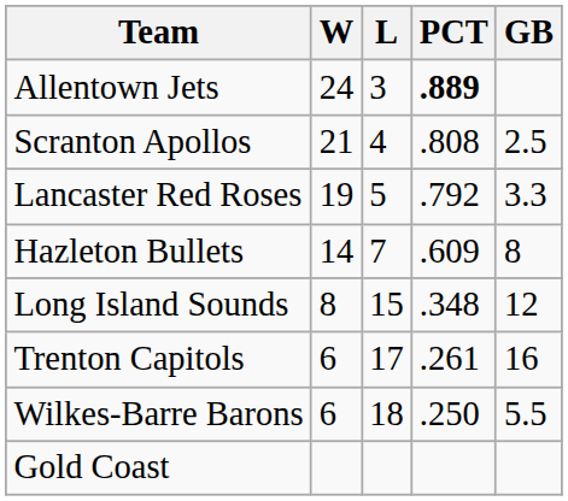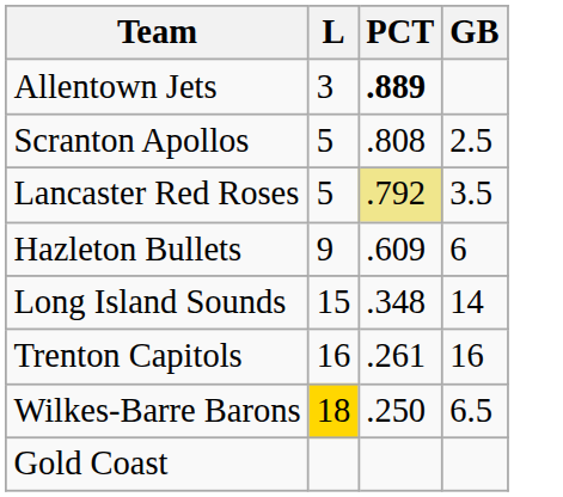 <table class="wikitable">
 <tr>
 <th>Team</th>
-<th>W</th>
 <th>L</th>
 <th>PCT</th>
 <th>GB</th>
 </tr>
 <tr>
 <td>Allentown Jets</td>
-<td>24</td>
 <td>3</td>
 <td><strong>.889</strong></td>
 <td></td>
 </tr>
 <tr>
 <td>Scranton Apollos</td>
-<td>21</td>
-<td>4</td>
+<td>5</td>
 <td>.808</td>
 <td>2.5</td>
 </tr>
 <tr>
 <td>Lancaster Red Roses</td>
-<td>19</td>
 <td>5</td>
-<td>.792</td>
-<td>3.3</td>
+<td style="background: khaki;">.792</td>
+<td>3.5</td>
 </tr>
 <tr>
 <td>Hazleton Bullets</td>
-<td>14</td>
-<td>7</td>
+<td>9</td>
 <td>.609</td>
-<td>8</td>
+<td>6</td>
 </tr>
 <tr>
 <td>Long Island Sounds</td>
-<td>8</td>
 <td>15</td>
 <td>.348</td>
-<td>12</td>
+<td>14</td>
 </tr>
 <tr>
 <td>Trenton Capitols</td>
-<td>6</td>
-<td>17</td>
+<td>16</td>
 <td>.261</td>
 <td>16</td>
 </tr>
 <tr>
 <td>Wilkes-Barre Barons</td>
-<td>6</td>
-<td>18</td>
+<td style="background: gold;">18</td>
 <td>.250</td>
-<td>5.5</td>
+<td>6.5</td>
 </tr>
 <tr>
 <td>Gold Coast</td>
 <td></td>
 <td></td>
 <td></td>
-<td></td>
 </tr>
 </table>
